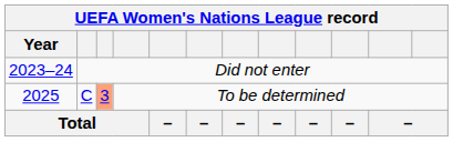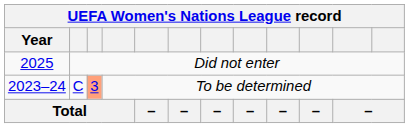 <table class="wikitable" style="text-align: center;">
 <tr>
 <th colspan=13><a href='#'>UEFA Women's Nations League</a> record</th>
 </tr>
 <tr>
 <th>Year</th>
 <th></th>
 <th></th>
 <th width=28></th>
 <th width=28></th>
 <th width=28></th>
 <th width=28></th>
 <th width=28></th>
 <th width=28></th>
 <th width=28></th>
 <th width=35></th>
 <th width=28></th>
 </tr>
 <tr>
-<td><a href='#'>2023–24</a></td>
+<td><a href='#'>2025</a></td>
 <td colspan=11><em>Did not enter</em></td>
 </tr>
 <tr>
-<td><a href='#'>2025</a></td>
+<td><a href='#'>2023–24</a></td>
 <td><a href='#'>C</a></td>
 <td style="background: lightsalmon;"><a href='#'>3</a></td>
 <td colspan=9><em>To be determined</em></td>
 </tr>
 <tr>
 <th colspan=4>Total</th>
 <th>–</th>
 <th>–</th>
 <th>–</th>
 <th>–</th>
 <th>–</th>
 <th>–</th>
 <th colspan=2>–</th>
 </tr>
 </table>
